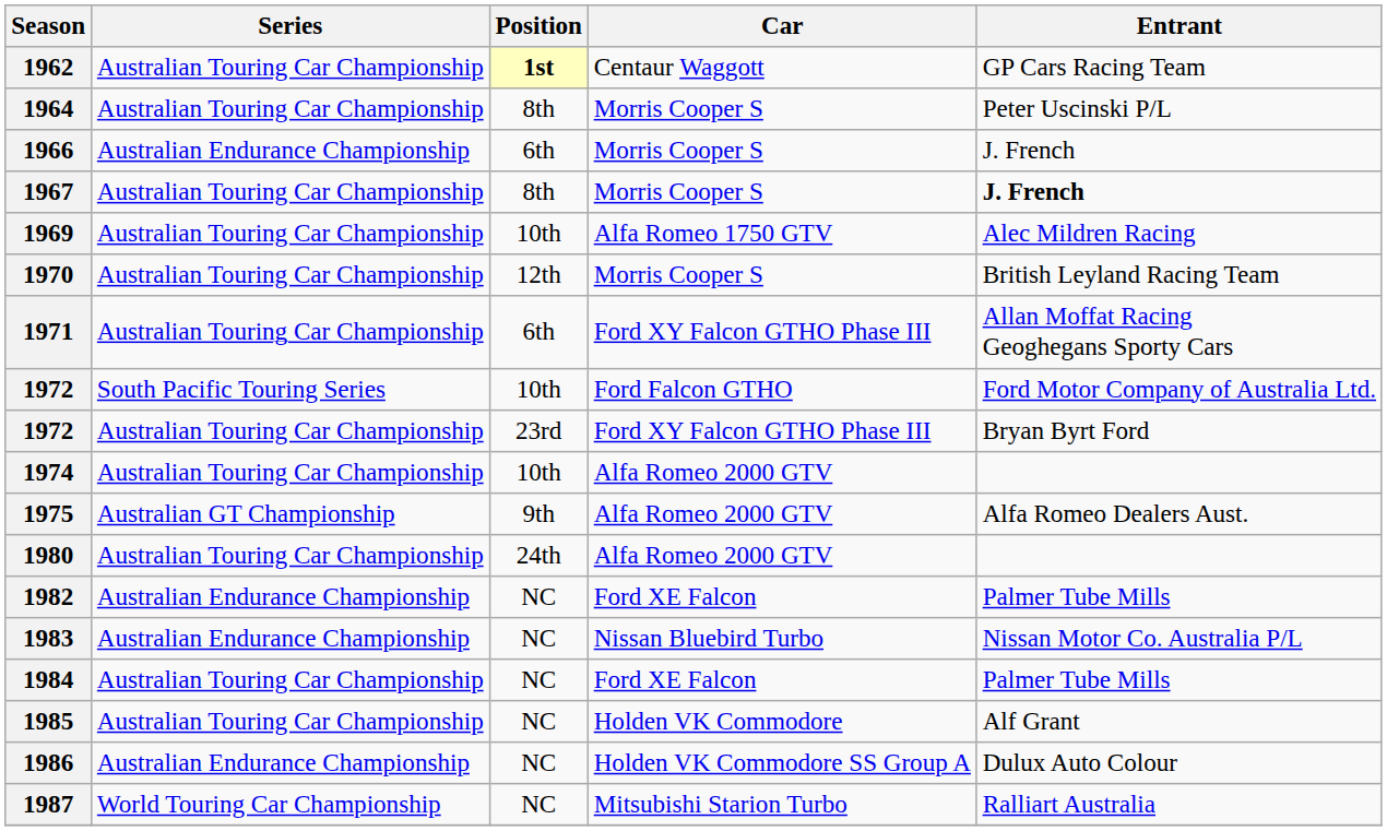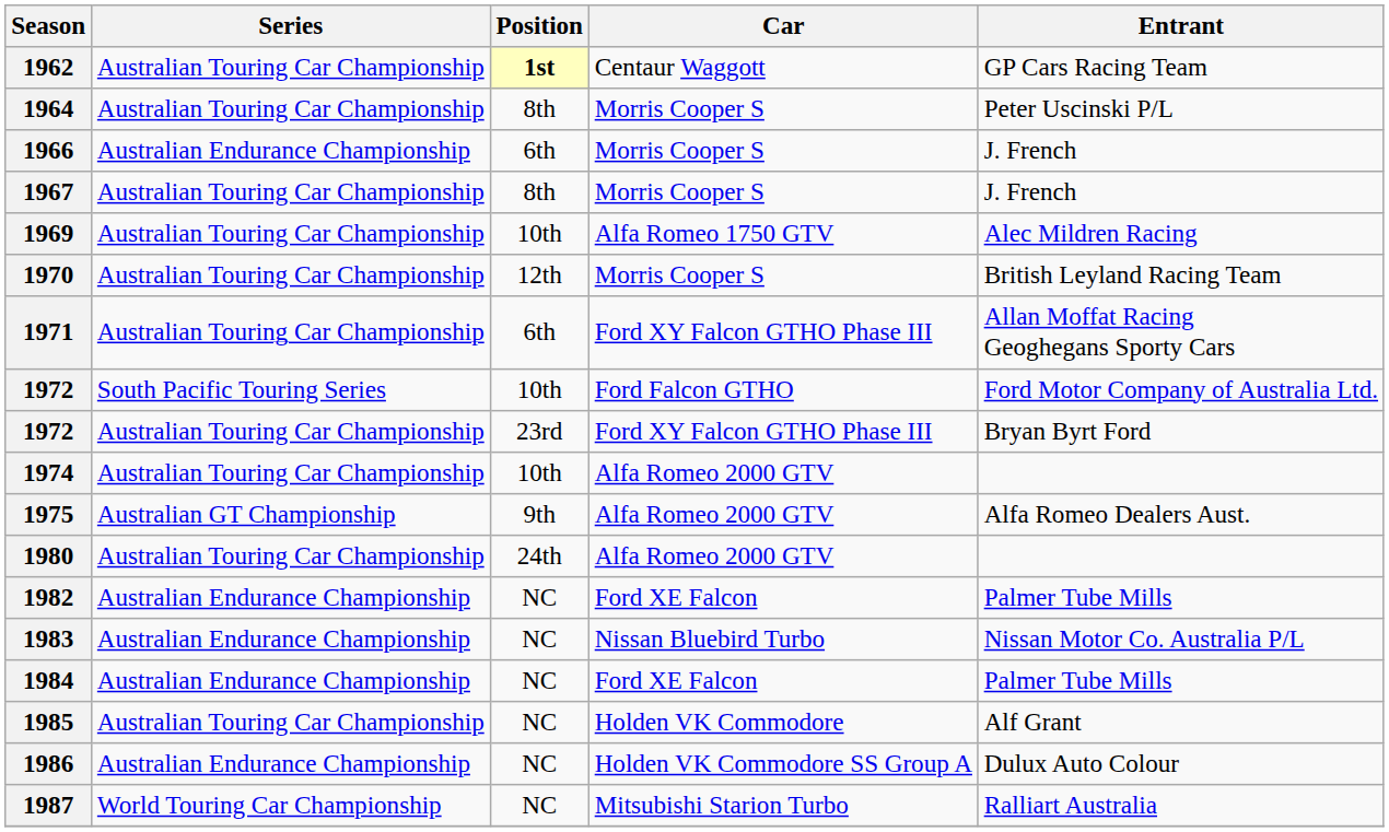 <table class="wikitable" style="font-size: 95%;">
 <tr>
 <th>Season</th>
 <th>Series</th>
 <th>Position</th>
 <th>Car</th>
 <th>Entrant</th>
 </tr>
 <tr>
 <th>1962</th>
 <td><a href='#'>Australian Touring Car Championship</a></td>
 <td align="center" style="background:#ffffbf;"><strong>1st</strong></td>
 <td>Centaur <a href='#'>Waggott</a></td>
 <td>GP Cars Racing Team</td>
 </tr>
 <tr>
 <th>1964</th>
 <td><a href='#'>Australian Touring Car Championship</a></td>
 <td align="center">8th</td>
 <td><a href='#'>Morris Cooper S</a></td>
 <td>Peter Uscinski P/L</td>
 </tr>
 <tr>
 <th>1966</th>
 <td><a href='#'>Australian Endurance Championship</a></td>
 <td align="center">6th</td>
 <td><a href='#'>Morris Cooper S</a></td>
 <td>J. French</td>
 </tr>
 <tr>
 <th>1967</th>
 <td><a href='#'>Australian Touring Car Championship</a></td>
 <td align="center">8th</td>
 <td><a href='#'>Morris Cooper S</a></td>
-<td><strong>J. French</strong></td>
+<td>J. French</td>
 </tr>
 <tr>
 <th>1969</th>
 <td><a href='#'>Australian Touring Car Championship</a></td>
 <td align="center">10th</td>
 <td><a href='#'>Alfa Romeo 1750 GTV</a></td>
 <td><a href='#'>Alec Mildren Racing</a></td>
 </tr>
 <tr>
 <th>1970</th>
 <td><a href='#'>Australian Touring Car Championship</a></td>
 <td align="center">12th</td>
 <td><a href='#'>Morris Cooper S</a></td>
 <td>British Leyland Racing Team</td>
 </tr>
 <tr>
 <th>1971</th>
 <td><a href='#'>Australian Touring Car Championship</a></td>
 <td align="center">6th</td>
 <td><a href='#'>Ford XY Falcon GTHO Phase III</a></td>
 <td><a href='#'>Allan Moffat Racing</a><br>Geoghegans Sporty Cars</td>
 </tr>
 <tr>
 <th>1972</th>
 <td><a href='#'>South Pacific Touring Series</a></td>
 <td align="center">10th</td>
 <td><a href='#'>Ford Falcon GTHO</a></td>
 <td><a href='#'>Ford Motor Company of Australia Ltd.</a></td>
 </tr>
 <tr>
 <th>1972</th>
 <td><a href='#'>Australian Touring Car Championship</a></td>
 <td align="center">23rd</td>
 <td><a href='#'>Ford XY Falcon GTHO Phase III</a></td>
 <td>Bryan Byrt Ford</td>
 </tr>
 <tr>
 <th>1974</th>
 <td><a href='#'>Australian Touring Car Championship</a></td>
 <td align="center">10th</td>
 <td><a href='#'>Alfa Romeo 2000 GTV</a></td>
 <td></td>
 </tr>
 <tr>
 <th>1975</th>
 <td><a href='#'>Australian GT Championship</a></td>
 <td align="center">9th</td>
 <td><a href='#'>Alfa Romeo 2000 GTV</a></td>
 <td>Alfa Romeo Dealers Aust.</td>
 </tr>
 <tr>
 <th>1980</th>
 <td><a href='#'>Australian Touring Car Championship</a></td>
 <td align="center">24th</td>
 <td><a href='#'>Alfa Romeo 2000 GTV</a></td>
 <td></td>
 </tr>
 <tr>
 <th>1982</th>
 <td><a href='#'>Australian Endurance Championship</a></td>
 <td align="center">NC</td>
 <td><a href='#'>Ford XE Falcon</a></td>
 <td><a href='#'>Palmer Tube Mills</a></td>
 </tr>
 <tr>
 <th>1983</th>
 <td><a href='#'>Australian Endurance Championship</a></td>
 <td align="center">NC</td>
 <td><a href='#'>Nissan Bluebird Turbo</a></td>
 <td><a href='#'>Nissan Motor Co. Australia P/L</a></td>
 </tr>
 <tr>
 <th>1984</th>
-<td><a href='#'>Australian Touring Car Championship</a></td>
+<td><a href='#'>Australian Endurance Championship</a></td>
 <td align="center">NC</td>
 <td><a href='#'>Ford XE Falcon</a></td>
 <td><a href='#'>Palmer Tube Mills</a></td>
 </tr>
 <tr>
 <th>1985</th>
 <td><a href='#'>Australian Touring Car Championship</a></td>
 <td align="center">NC</td>
 <td><a href='#'>Holden VK Commodore</a></td>
 <td>Alf Grant</td>
 </tr>
 <tr>
 <th>1986</th>
 <td><a href='#'>Australian Endurance Championship</a></td>
 <td align="center">NC</td>
 <td><a href='#'>Holden VK Commodore SS Group A</a></td>
 <td>Dulux Auto Colour</td>
 </tr>
 <tr>
 <th>1987</th>
 <td><a href='#'>World Touring Car Championship</a></td>
 <td align="center">NC</td>
 <td><a href='#'>Mitsubishi Starion Turbo</a></td>
 <td><a href='#'>Ralliart Australia</a></td>
 </tr>
 <tr>
 </tr>
 </table>
